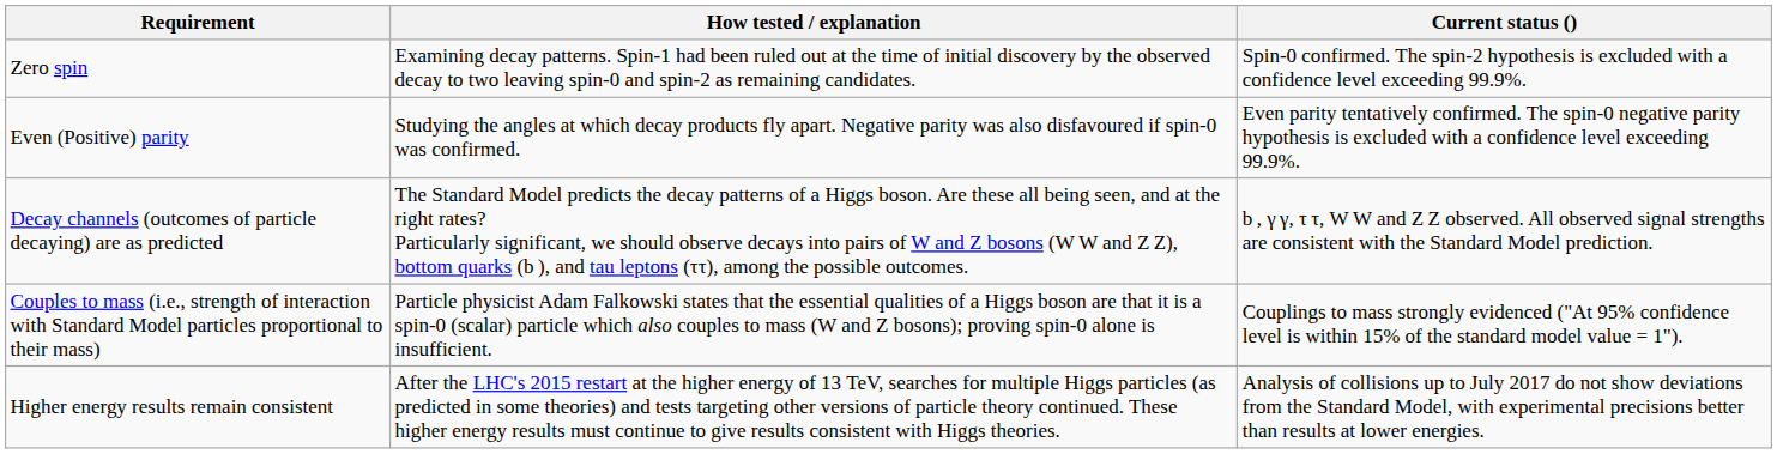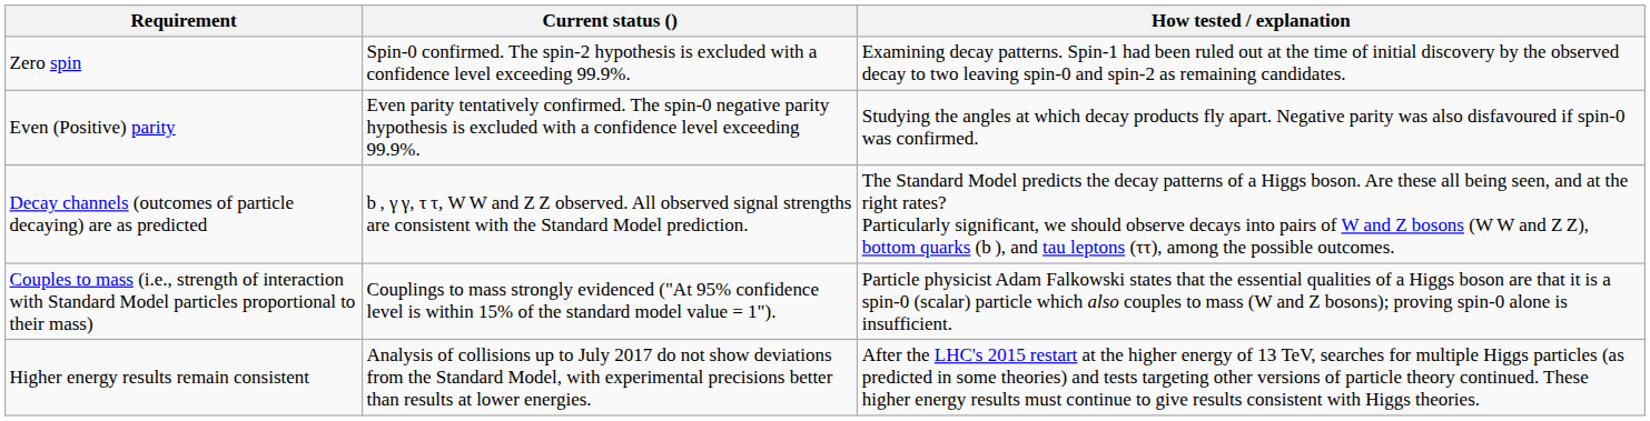 <table class="wikitable" style="font-size:90%">
 <tr>
 <th>Requirement</th>
+<th>Current status ()</th>
 <th style="width:48%;">How tested / explanation</th>
-<th>Current status ()</th>
 </tr>
 <tr>
 <td>Zero <a href='#'>spin</a></td>
+<td>Spin-0 confirmed. The spin-2 hypothesis is excluded with a confidence level exceeding 99.9%.</td>
 <td>Examining decay patterns. Spin-1 had been ruled out at the time of initial discovery by the observed decay to two  leaving spin-0 and spin-2 as remaining candidates.</td>
-<td>Spin-0 confirmed. The spin-2 hypothesis is excluded with a confidence level exceeding 99.9%.</td>
 </tr>
 <tr>
 <td>Even (Positive) <a href='#'>parity</a></td>
+<td>Even parity tentatively confirmed. The spin-0 negative parity hypothesis is excluded with a confidence level exceeding 99.9%.</td>
 <td>Studying the angles at which decay products fly apart. Negative parity was also disfavoured if spin-0 was confirmed.</td>
-<td>Even parity tentatively confirmed. The spin-0 negative parity hypothesis is excluded with a confidence level exceeding 99.9%.</td>
 </tr>
 <tr>
 <td><a href='#'>Decay channels</a> (outcomes of particle decaying) are as predicted</td>
+<td>b , γ γ, τ τ, W W and Z Z observed. All observed signal strengths are consistent with the Standard Model prediction.</td>
 <td>The Standard Model predicts the decay patterns of a  Higgs boson. Are these all being seen, and at the right rates?<br>Particularly significant, we should observe decays into pairs of  <a href='#'>W and Z bosons</a> (W W and Z Z), <a href='#'>bottom quarks</a> (b ), and <a href='#'>tau leptons</a> (ττ), among the possible outcomes.</td>
-<td>b , γ γ, τ τ, W W and Z Z observed. All observed signal strengths are consistent with the Standard Model prediction.</td>
 </tr>
 <tr>
 <td><a href='#'>Couples to mass</a> (i.e., strength of interaction with Standard Model particles proportional to their mass)</td>
+<td>Couplings to mass strongly evidenced ("At 95% confidence level  is within 15% of the standard model value  = 1").</td>
 <td>Particle physicist Adam Falkowski states that the essential qualities of a Higgs boson are that it is a spin-0 (scalar) particle which <em>also</em> couples to mass (W and Z bosons); proving spin-0 alone is insufficient.</td>
-<td>Couplings to mass strongly evidenced ("At 95% confidence level  is within 15% of the standard model value  = 1").</td>
 </tr>
 <tr>
 <td>Higher energy results remain consistent</td>
+<td>Analysis of collisions up to July 2017 do not show deviations from the Standard Model, with experimental precisions better than results at lower energies.</td>
 <td>After the <a href='#'>LHC's 2015 restart</a> at the higher energy of 13 TeV, searches for multiple Higgs particles (as predicted in some theories) and tests targeting other versions of particle theory continued. These higher energy results must continue to give results consistent with Higgs theories.</td>
-<td>Analysis of collisions up to July 2017 do not show deviations from the Standard Model, with experimental precisions better than results at lower energies.</td>
 </tr>
 </table>
